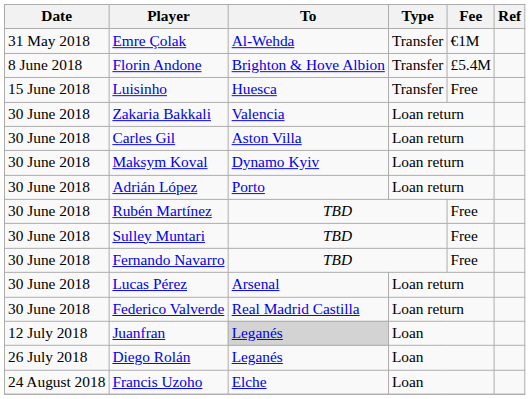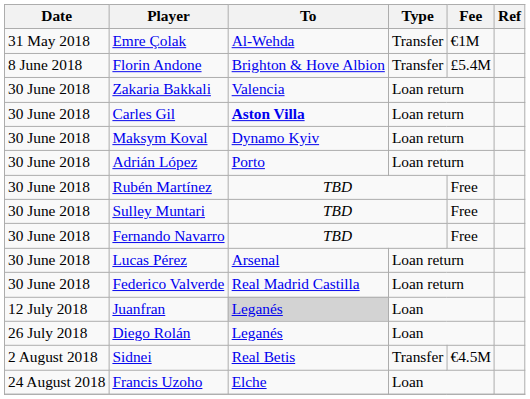 <table class="wikitable">
 <tr>
 <th>Date</th>
 <th>Player</th>
 <th>To</th>
 <th>Type</th>
 <th>Fee</th>
 <th>Ref</th>
 </tr>
 <tr>
 <td>31 May 2018</td>
 <td> <a href='#'>Emre Çolak</a></td>
 <td> <a href='#'>Al-Wehda</a></td>
 <td>Transfer</td>
 <td>€1M</td>
 <td></td>
 </tr>
 <tr>
 <td>8 June 2018</td>
 <td> <a href='#'>Florin Andone</a></td>
 <td> <a href='#'>Brighton & Hove Albion</a></td>
 <td>Transfer</td>
 <td>£5.4M</td>
 <td></td>
 </tr>
 <tr>
-<td>15 June 2018</td>
-<td> <a href='#'>Luisinho</a></td>
-<td> <a href='#'>Huesca</a></td>
-<td>Transfer</td>
-<td>Free</td>
-<td></td>
-</tr>
-<tr>
 <td>30 June 2018</td>
 <td> <a href='#'>Zakaria Bakkali</a></td>
 <td> <a href='#'>Valencia</a></td>
 <td colspan=2>Loan return</td>
 <td></td>
 </tr>
 <tr>
 <td>30 June 2018</td>
 <td> <a href='#'>Carles Gil</a></td>
-<td> <a href='#'>Aston Villa</a></td>
+<td><strong> <a href='#'>Aston Villa</a></strong></td>
 <td colspan=2>Loan return</td>
 <td></td>
 </tr>
 <tr>
 <td>30 June 2018</td>
 <td> <a href='#'>Maksym Koval</a></td>
 <td> <a href='#'>Dynamo Kyiv</a></td>
 <td colspan=2>Loan return</td>
 <td></td>
 </tr>
 <tr>
 <td>30 June 2018</td>
 <td> <a href='#'>Adrián López</a></td>
 <td> <a href='#'>Porto</a></td>
 <td colspan=2>Loan return</td>
 <td></td>
 </tr>
 <tr>
 <td>30 June 2018</td>
 <td> <a href='#'>Rubén Martínez</a></td>
 <td colspan=2 align=center><em>TBD</em></td>
 <td>Free</td>
 <td></td>
 </tr>
 <tr>
 <td>30 June 2018</td>
 <td> <a href='#'>Sulley Muntari</a></td>
 <td colspan=2 align=center><em>TBD</em></td>
 <td>Free</td>
 <td></td>
 </tr>
 <tr>
 <td>30 June 2018</td>
 <td> <a href='#'>Fernando Navarro</a></td>
 <td colspan=2 align=center><em>TBD</em></td>
 <td>Free</td>
 <td></td>
 </tr>
 <tr>
 <td>30 June 2018</td>
 <td> <a href='#'>Lucas Pérez</a></td>
 <td> <a href='#'>Arsenal</a></td>
 <td colspan=2>Loan return</td>
 <td></td>
 </tr>
 <tr>
 <td>30 June 2018</td>
 <td> <a href='#'>Federico Valverde</a></td>
 <td> <a href='#'>Real Madrid Castilla</a></td>
 <td colspan=2>Loan return</td>
 <td></td>
 </tr>
 <tr>
 <td>12 July 2018</td>
 <td> <a href='#'>Juanfran</a></td>
 <td style="background: lightgrey;"> <a href='#'>Leganés</a></td>
 <td colspan=2>Loan</td>
 <td></td>
 </tr>
 <tr>
 <td>26 July 2018</td>
 <td> <a href='#'>Diego Rolán</a></td>
 <td> <a href='#'>Leganés</a></td>
 <td colspan=2>Loan</td>
 <td></td>
 </tr>
 <tr>
+<td>2 August 2018</td>
+<td> <a href='#'>Sidnei</a></td>
+<td> <a href='#'>Real Betis</a></td>
+<td>Transfer</td>
+<td>€4.5M</td>
+<td></td>
+</tr>
+<tr>
 <td>24 August 2018</td>
 <td> <a href='#'>Francis Uzoho</a></td>
 <td> <a href='#'>Elche</a></td>
 <td colspan=2>Loan</td>
 <td></td>
 </tr>
 <tr>
 </tr>
 </table>
